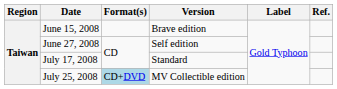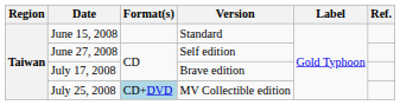 <table class="wikitable plainrowheaders">
 <tr>
 <th>Region</th>
 <th>Date</th>
 <th>Format(s)</th>
 <th>Version</th>
 <th>Label</th>
 <th>Ref.</th>
 </tr>
 <tr>
 <th scope="row" rowspan="4">Taiwan</th>
 <td>June 15, 2008</td>
 <td></td>
-<td>Brave edition</td>
+<td>Standard</td>
 <td rowspan="4"><a href='#'>Gold Typhoon</a></td>
 <td align="center"></td>
 </tr>
 <tr>
 <td>June 27, 2008</td>
 <td rowspan="2">CD</td>
 <td>Self edition</td>
 <td align="center"></td>
 </tr>
 <tr>
 <td>July 17, 2008</td>
-<td>Standard</td>
+<td>Brave edition</td>
 <td align="center"></td>
 </tr>
 <tr>
 <td>July 25, 2008</td>
 <td style="background: lightblue;">CD+<a href='#'>DVD</a></td>
 <td>MV Collectible edition</td>
 <td align="center"></td>
 </tr>
 </table>
